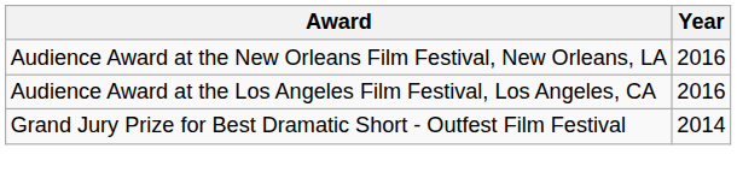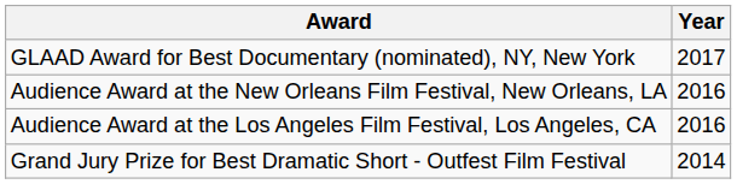 <table class="wikitable">
 <tr>
 <th>Award</th>
 <th>Year</th>
+</tr>
+<tr>
+<td>GLAAD Award for Best Documentary (nominated), NY, New York</td>
+<td>2017</td>
 </tr>
 <tr>
 <td>Audience Award at the New Orleans Film Festival, New Orleans, LA</td>
 <td>2016</td>
 </tr>
 <tr>
 <td>Audience Award at the Los Angeles Film Festival, Los Angeles, CA</td>
 <td>2016</td>
 </tr>
 <tr>
 <td>Grand Jury Prize for Best Dramatic Short - Outfest Film Festival</td>
 <td>2014</td>
 </tr>
 </table>
